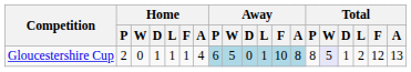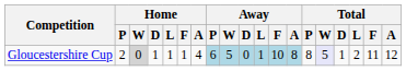 <table class="wikitable" style="text-align:center;">
 <tr>
 <th rowspan="2">Competition</th>
 <th colspan="6">Home</th>
 <th colspan="6">Away</th>
 <th colspan="6">Total</th>
 </tr>
 <tr>
 <th>P</th>
 <th>W</th>
 <th>D</th>
 <th>L</th>
 <th>F</th>
 <th>A</th>
 <th>P</th>
 <th>W</th>
 <th>D</th>
 <th>L</th>
 <th>F</th>
 <th>A</th>
 <th>P</th>
 <th>W</th>
 <th>D</th>
 <th>L</th>
 <th>F</th>
 <th>A</th>
 </tr>
 <tr>
 <td style="text-align:left;"><a href='#'>Gloucestershire Cup</a></td>
 <td>2</td>
-<td>0</td>
+<td style="background: lightgrey;">0</td>
 <td>1</td>
 <td>1</td>
 <td>1</td>
 <td>4</td>
 <td style="background-color:#ADD8E6;">6</td>
 <td style="background-color:#ADD8E6;">5</td>
 <td style="background-color:#ADD8E6;">0</td>
 <td style="background-color:#ADD8E6;">1</td>
 <td style="background-color:#ADD8E6;">10</td>
 <td style="background-color:#ADD8E6;">8</td>
 <td>8</td>
 <td style="background: lavender;">5</td>
 <td>1</td>
 <td>2</td>
+<td>11</td>
 <td>12</td>
-<td>13</td>
 </tr>
 </table>
